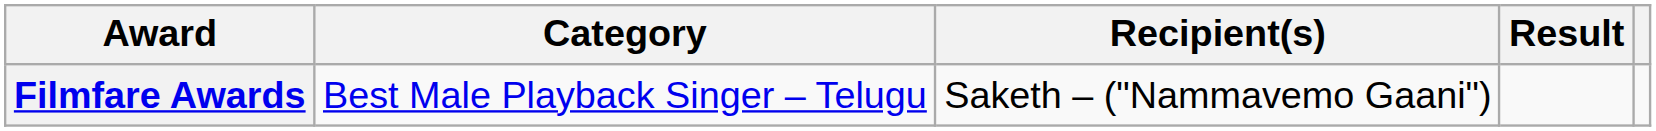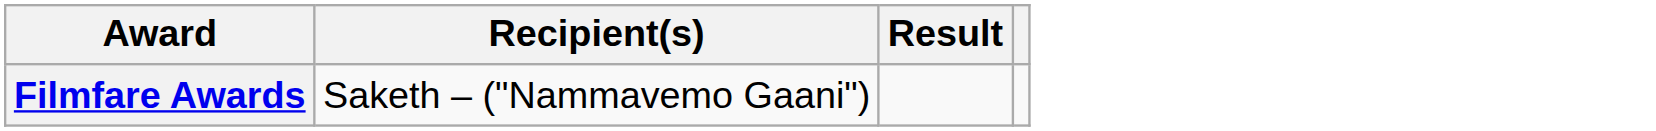 <table class="wikitable plainrowheaders">
 <tr>
 <th scope="col">Award</th>
-<th scope="col">Category</th>
 <th scope="col">Recipient(s)</th>
 <th scope="col" class="unsortable">Result</th>
 <th scope="col" class="unsortable"></th>
 </tr>
 <tr>
 <th scope="row"><a href='#'>Filmfare Awards</a></th>
-<td><a href='#'>Best Male Playback Singer – Telugu</a></td>
 <td>Saketh – ("Nammavemo Gaani")</td>
 <td></td>
 <td style="text-align:center;"></td>
 </tr>
 </table>
